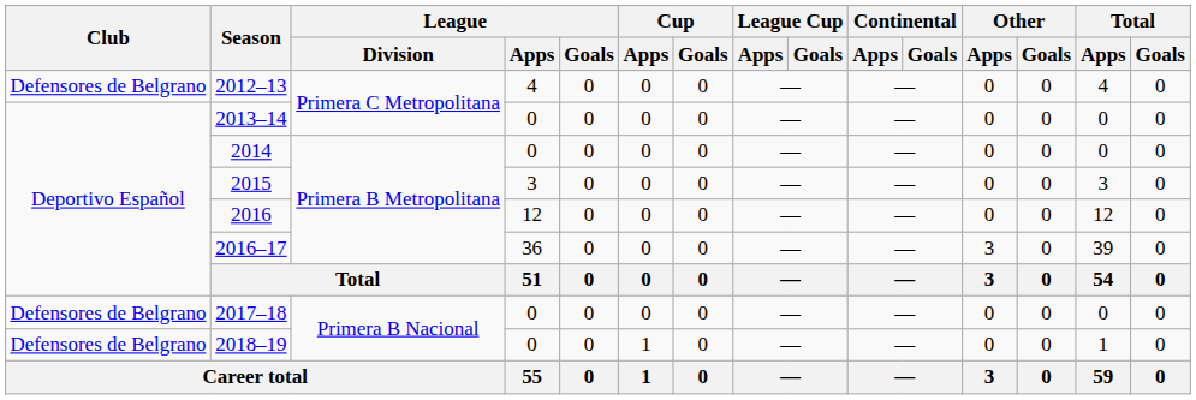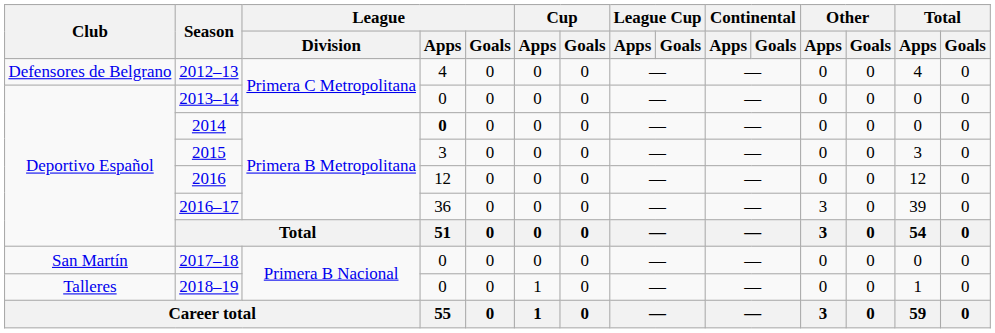 <table class="wikitable" style="text-align:center">
 <tr>
 <th rowspan="2">Club</th>
 <th rowspan="2">Season</th>
 <th colspan="3">League</th>
 <th colspan="2">Cup</th>
 <th colspan="2">League Cup</th>
 <th colspan="2">Continental</th>
 <th colspan="2">Other</th>
 <th colspan="2">Total</th>
 </tr>
 <tr>
 <th>Division</th>
 <th>Apps</th>
 <th>Goals</th>
 <th>Apps</th>
 <th>Goals</th>
 <th>Apps</th>
 <th>Goals</th>
 <th>Apps</th>
 <th>Goals</th>
 <th>Apps</th>
 <th>Goals</th>
 <th>Apps</th>
 <th>Goals</th>
 </tr>
 <tr>
 <td rowspan="1"><a href='#'>Defensores de Belgrano</a></td>
 <td><a href='#'>2012–13</a></td>
 <td rowspan="2"><a href='#'>Primera C Metropolitana</a></td>
 <td>4</td>
 <td>0</td>
 <td>0</td>
 <td>0</td>
 <td colspan="2">—</td>
 <td colspan="2">—</td>
 <td>0</td>
 <td>0</td>
 <td>4</td>
 <td>0</td>
 </tr>
 <tr>
 <td rowspan="6"><a href='#'>Deportivo Español</a></td>
 <td><a href='#'>2013–14</a></td>
 <td>0</td>
 <td>0</td>
 <td>0</td>
 <td>0</td>
 <td colspan="2">—</td>
 <td colspan="2">—</td>
 <td>0</td>
 <td>0</td>
 <td>0</td>
 <td>0</td>
 </tr>
 <tr>
 <td><a href='#'>2014</a></td>
 <td rowspan="4"><a href='#'>Primera B Metropolitana</a></td>
-<td>0</td>
+<td><strong>0</strong></td>
 <td>0</td>
 <td>0</td>
 <td>0</td>
 <td colspan="2">—</td>
 <td colspan="2">—</td>
 <td>0</td>
 <td>0</td>
 <td>0</td>
 <td>0</td>
 </tr>
 <tr>
 <td><a href='#'>2015</a></td>
 <td>3</td>
 <td>0</td>
 <td>0</td>
 <td>0</td>
 <td colspan="2">—</td>
 <td colspan="2">—</td>
 <td>0</td>
 <td>0</td>
 <td>3</td>
 <td>0</td>
 </tr>
 <tr>
 <td><a href='#'>2016</a></td>
 <td>12</td>
 <td>0</td>
 <td>0</td>
 <td>0</td>
 <td colspan="2">—</td>
 <td colspan="2">—</td>
 <td>0</td>
 <td>0</td>
 <td>12</td>
 <td>0</td>
 </tr>
 <tr>
 <td><a href='#'>2016–17</a></td>
 <td>36</td>
 <td>0</td>
 <td>0</td>
 <td>0</td>
 <td colspan="2">—</td>
 <td colspan="2">—</td>
 <td>3</td>
 <td>0</td>
 <td>39</td>
 <td>0</td>
 </tr>
 <tr>
 <th colspan="2">Total</th>
 <th>51</th>
 <th>0</th>
 <th>0</th>
 <th>0</th>
 <th colspan="2">—</th>
 <th colspan="2">—</th>
 <th>3</th>
 <th>0</th>
 <th>54</th>
 <th>0</th>
 </tr>
 <tr>
-<td rowspan="1"><a href='#'>Defensores de Belgrano</a></td>
+<td rowspan="1"><a href='#'>San Martín</a></td>
 <td><a href='#'>2017–18</a></td>
 <td rowspan="2"><a href='#'>Primera B Nacional</a></td>
 <td>0</td>
 <td>0</td>
 <td>0</td>
 <td>0</td>
 <td colspan="2">—</td>
 <td colspan="2">—</td>
 <td>0</td>
 <td>0</td>
 <td>0</td>
 <td>0</td>
 </tr>
 <tr>
-<td rowspan="1"><a href='#'>Defensores de Belgrano</a></td>
+<td rowspan="1"><a href='#'>Talleres</a></td>
 <td><a href='#'>2018–19</a></td>
 <td>0</td>
 <td>0</td>
 <td>1</td>
 <td>0</td>
 <td colspan="2">—</td>
 <td colspan="2">—</td>
 <td>0</td>
 <td>0</td>
 <td>1</td>
 <td>0</td>
 </tr>
 <tr>
 <th colspan="3">Career total</th>
 <th>55</th>
 <th>0</th>
 <th>1</th>
 <th>0</th>
 <th colspan="2">—</th>
 <th colspan="2">—</th>
 <th>3</th>
 <th>0</th>
 <th>59</th>
 <th>0</th>
 </tr>
 </table>
